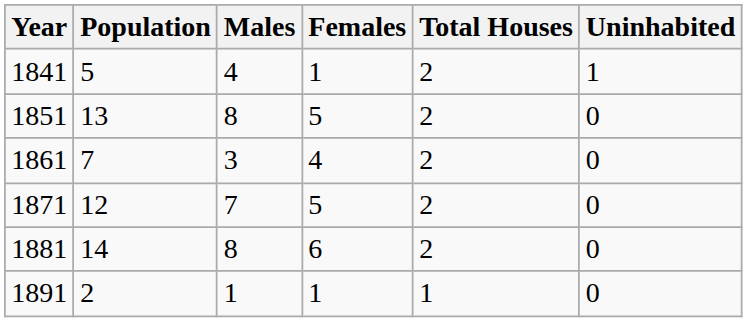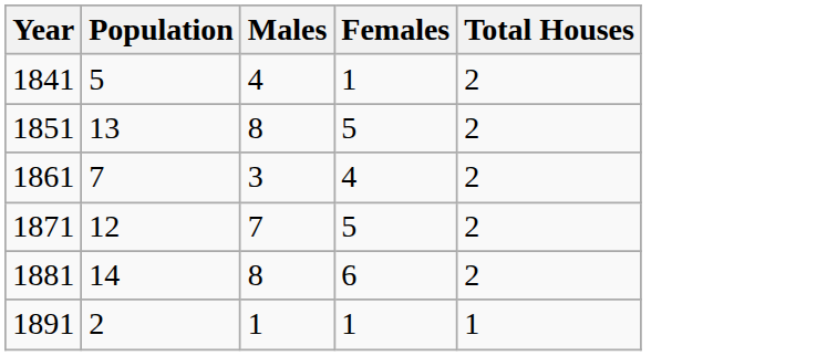 <table class="wikitable">
 <tr>
 <th>Year</th>
 <th>Population</th>
 <th>Males</th>
 <th>Females</th>
 <th>Total Houses</th>
-<th>Uninhabited</th>
 </tr>
 <tr>
 <td>1841</td>
 <td>5</td>
 <td>4</td>
 <td>1</td>
 <td>2</td>
-<td>1</td>
 </tr>
 <tr>
 <td>1851</td>
 <td>13</td>
 <td>8</td>
 <td>5</td>
 <td>2</td>
-<td>0</td>
 </tr>
 <tr>
 <td>1861</td>
 <td>7</td>
 <td>3</td>
 <td>4</td>
 <td>2</td>
-<td>0</td>
 </tr>
 <tr>
 <td>1871</td>
 <td>12</td>
 <td>7</td>
 <td>5</td>
 <td>2</td>
-<td>0</td>
 </tr>
 <tr>
 <td>1881</td>
 <td>14</td>
 <td>8</td>
 <td>6</td>
 <td>2</td>
-<td>0</td>
 </tr>
 <tr>
 <td>1891</td>
 <td>2</td>
 <td>1</td>
 <td>1</td>
 <td>1</td>
-<td>0</td>
 </tr>
 </table>
